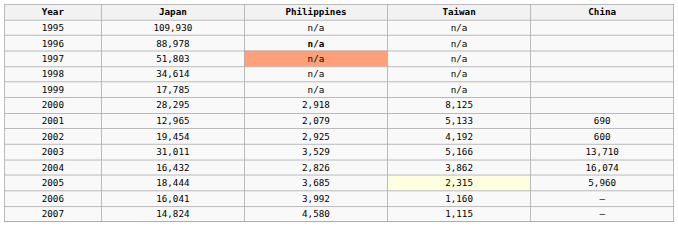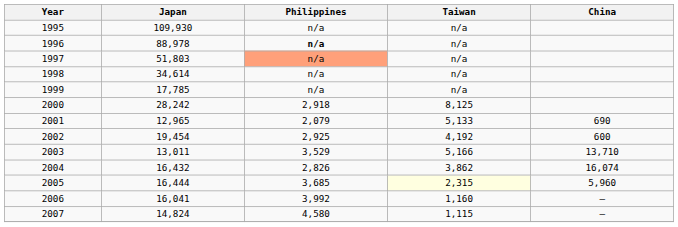 <table class="wikitable" style="font-size:90%; text-align:center">
 <tr>
 <th style="width:10em">Year</th>
 <th style="width:15em">Japan</th>
 <th style="width:15em">Philippines</th>
 <th style="width:15em">Taiwan</th>
 <th style="width:15em">China</th>
 </tr>
 <tr>
 <td>1995</td>
 <td>109,930</td>
 <td>n/a</td>
 <td>n/a</td>
 <td></td>
 </tr>
 <tr>
 <td>1996</td>
 <td>88,978</td>
 <td><strong>n/a</strong></td>
 <td>n/a</td>
 <td></td>
 </tr>
 <tr>
 <td>1997</td>
 <td>51,803</td>
 <td style="background: lightsalmon;">n/a</td>
 <td>n/a</td>
 <td></td>
 </tr>
 <tr>
 <td>1998</td>
 <td>34,614</td>
 <td>n/a</td>
 <td>n/a</td>
 <td></td>
 </tr>
 <tr>
 <td>1999</td>
 <td>17,785</td>
 <td>n/a</td>
 <td>n/a</td>
 <td></td>
 </tr>
 <tr>
 <td>2000</td>
-<td>28,295</td>
+<td>28,242</td>
 <td>2,918</td>
 <td>8,125</td>
 <td></td>
 </tr>
 <tr>
 <td>2001</td>
 <td>12,965</td>
 <td>2,079</td>
 <td>5,133</td>
 <td>690</td>
 </tr>
 <tr>
 <td>2002</td>
 <td>19,454</td>
 <td>2,925</td>
 <td>4,192</td>
 <td>600</td>
 </tr>
 <tr>
 <td>2003</td>
-<td>31,011</td>
+<td>13,011</td>
 <td>3,529</td>
 <td>5,166</td>
 <td>13,710</td>
 </tr>
 <tr>
 <td>2004</td>
 <td>16,432</td>
 <td>2,826</td>
 <td>3,862</td>
 <td>16,074</td>
 </tr>
 <tr>
 <td>2005</td>
-<td>18,444</td>
+<td>16,444</td>
 <td>3,685</td>
 <td style="background: lightyellow;">2,315</td>
 <td>5,960</td>
 </tr>
 <tr>
 <td>2006</td>
 <td>16,041</td>
 <td>3,992</td>
 <td>1,160</td>
 <td>–</td>
 </tr>
 <tr>
 <td>2007</td>
 <td>14,824</td>
 <td>4,580</td>
 <td>1,115</td>
 <td>–</td>
 </tr>
 <tr>
 </tr>
 </table>
